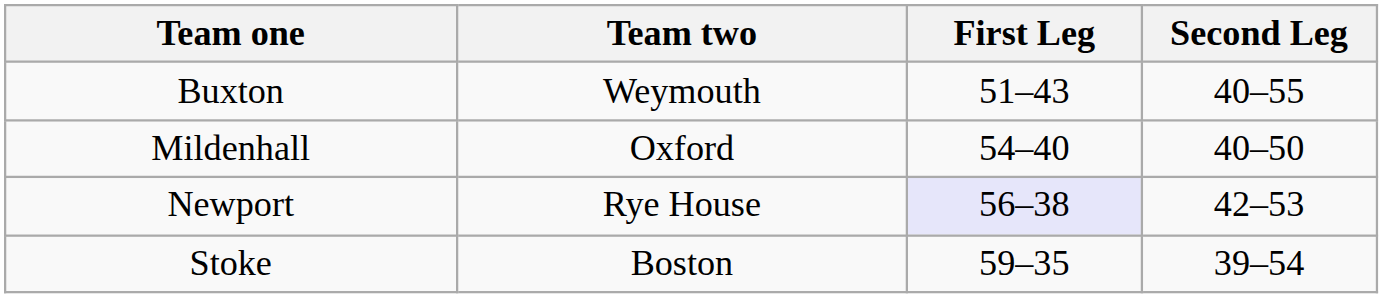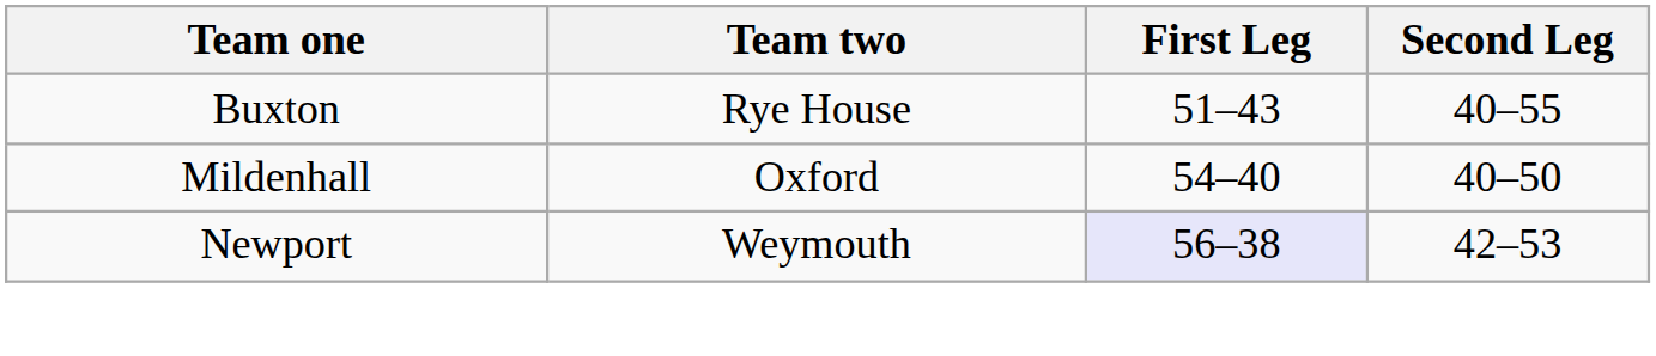 <table class="wikitable" style="text-align: center">
 <tr>
 <th width=200>Team one</th>
 <th width=200>Team two</th>
 <th width=100>First Leg</th>
 <th width=100>Second Leg</th>
 </tr>
 <tr>
 <td>Buxton</td>
-<td>Weymouth</td>
+<td>Rye House</td>
 <td>51–43</td>
 <td>40–55</td>
 </tr>
 <tr>
 <td>Mildenhall</td>
 <td>Oxford</td>
 <td>54–40</td>
 <td>40–50</td>
 </tr>
 <tr>
 <td>Newport</td>
-<td>Rye House</td>
+<td>Weymouth</td>
 <td style="background: lavender;">56–38</td>
 <td>42–53</td>
 </tr>
-<tr>
-<td>Stoke</td>
-<td>Boston</td>
-<td>59–35</td>
-<td>39–54</td>
-</tr>
 </table>
